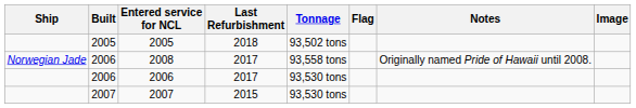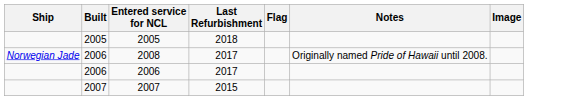 <table class="wikitable sortable">
 <tr>
 <th>Ship</th>
 <th>Built</th>
 <th>Entered service<br>for NCL</th>
 <th>Last<br>Refurbishment</th>
-<th><a href='#'>Tonnage</a></th>
 <th>Flag</th>
 <th>Notes</th>
 <th>Image</th>
 </tr>
 <tr>
 <td></td>
 <td style="text-align:Center;">2005</td>
 <td style="text-align:Center;">2005</td>
 <td style="text-align:Center;">2018</td>
-<td style="text-align:Center;">93,502 tons</td>
 <td style="text-align:Center;"></td>
 <td></td>
 <td></td>
 </tr>
 <tr>
 <td><em><a href='#'>Norwegian Jade</a></em></td>
 <td style="text-align:Center;">2006</td>
 <td style="text-align:Center;">2008</td>
 <td style="text-align:Center;">2017</td>
-<td style="text-align:Center;">93,558 tons</td>
 <td style="text-align:Center;"></td>
 <td>Originally named <em>Pride of Hawaii</em> until 2008.</td>
 <td></td>
 </tr>
 <tr>
 <td></td>
 <td style="text-align:Center;">2006</td>
 <td style="text-align:Center;">2006</td>
 <td style="text-align:Center;">2017</td>
-<td style="text-align:Center;">93,530 tons</td>
 <td style="text-align:Center;"></td>
 <td></td>
 <td></td>
 </tr>
 <tr>
 <td></td>
 <td style="text-align:Center;">2007</td>
 <td style="text-align:Center;">2007</td>
 <td style="text-align:Center;">2015</td>
-<td style="text-align:Center;">93,530 tons</td>
 <td style="text-align:Center;"></td>
 <td></td>
 <td></td>
 </tr>
 </table>
